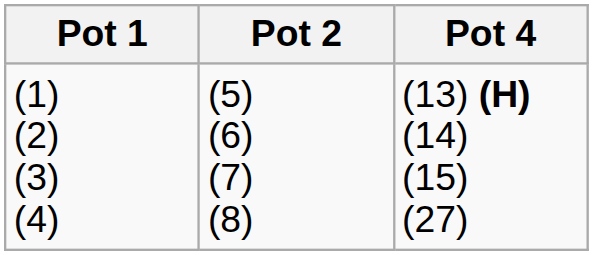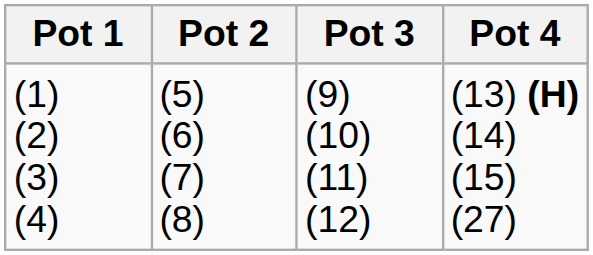 <table class="wikitable" style="width=60%">
 <tr>
 <th width=25%>Pot 1</th>
 <th width=25%>Pot 2</th>
+<th width=25%>Pot 3</th>
 <th width=25%>Pot 4</th>
 </tr>
 <tr>
 <td> (1)<br> (2)<br> (3)<br> (4)</td>
 <td> (5)<br> (6)<br> (7)<br> (8)</td>
+<td> (9)<br> (10)<br> (11)<br> (12)</td>
 <td> (13) <strong>(H)</strong><br> (14)<br> (15)<br> (27)</td>
 </tr>
 </table>
